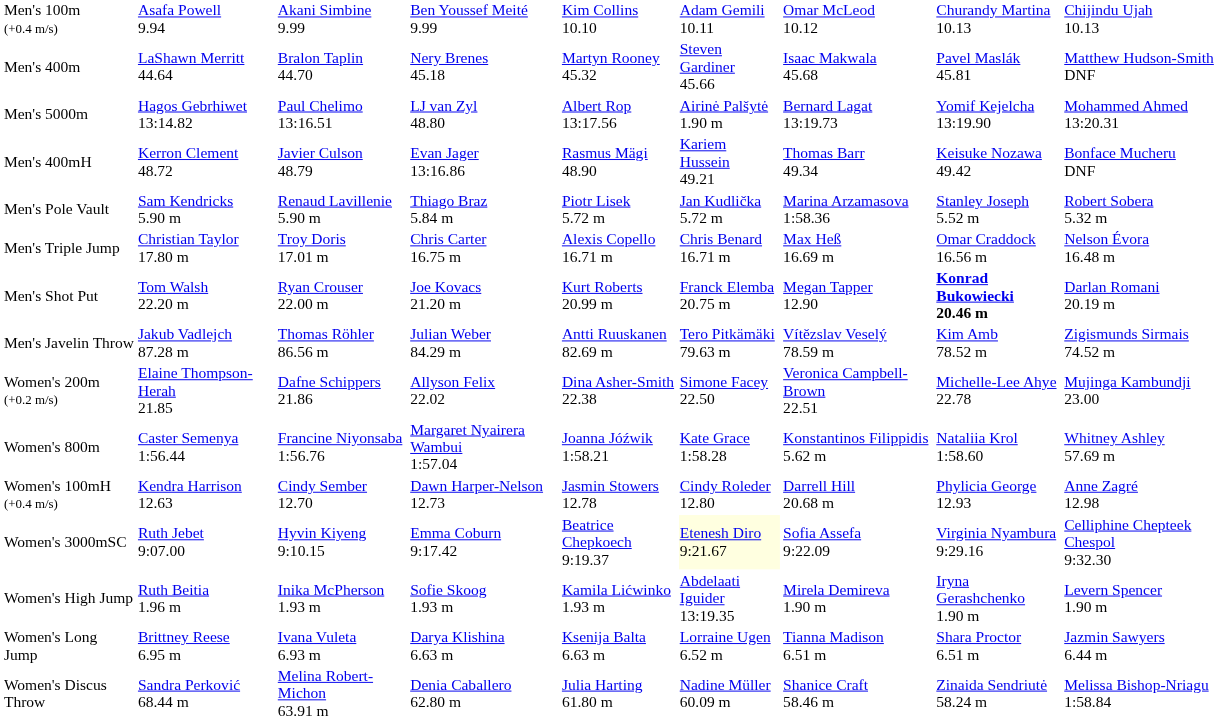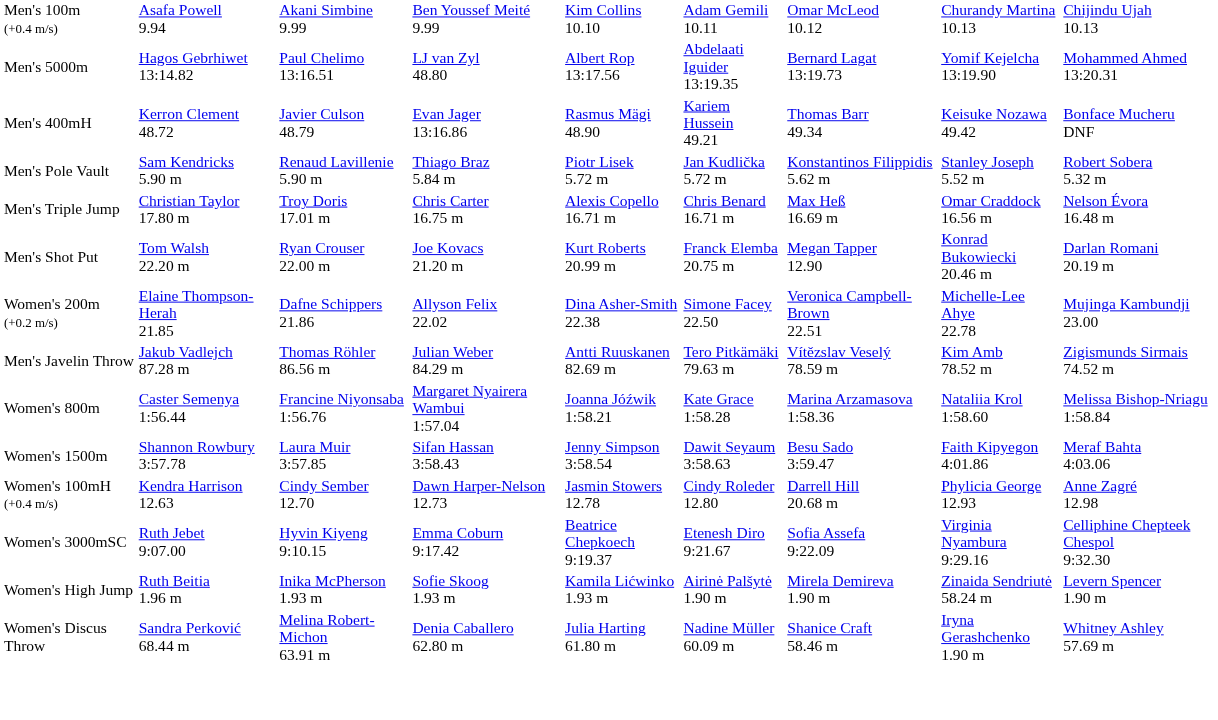 <table>
 <tr>
 <td>Men's 100m<br><small>(+0.4 m/s)</small></td>
 <td><a href='#'>Asafa Powell</a><br>  9.94</td>
 <td><a href='#'>Akani Simbine</a><br>  9.99</td>
 <td><a href='#'>Ben Youssef Meité</a><br>  9.99</td>
 <td><a href='#'>Kim Collins</a><br>  10.10</td>
 <td><a href='#'>Adam Gemili</a><br>  10.11</td>
 <td><a href='#'>Omar McLeod</a><br>  10.12</td>
 <td><a href='#'>Churandy Martina</a><br>  10.13</td>
 <td><a href='#'>Chijindu Ujah</a><br>  10.13</td>
 </tr>
 <tr>
-<td>Men's 400m</td>
-<td><a href='#'>LaShawn Merritt</a><br>  44.64</td>
-<td><a href='#'>Bralon Taplin</a><br>  44.70</td>
-<td><a href='#'>Nery Brenes</a><br>  45.18</td>
-<td><a href='#'>Martyn Rooney</a><br>  45.32</td>
-<td><a href='#'>Steven Gardiner</a><br>  45.66</td>
-<td><a href='#'>Isaac Makwala</a><br>  45.68</td>
-<td><a href='#'>Pavel Maslák</a><br>  45.81</td>
-<td><a href='#'>Matthew Hudson-Smith</a><br>  DNF</td>
-</tr>
-<tr>
 <td>Men's 5000m</td>
 <td><a href='#'>Hagos Gebrhiwet</a><br>  13:14.82</td>
 <td><a href='#'>Paul Chelimo</a><br>  13:16.51</td>
 <td><a href='#'>LJ van Zyl</a><br>  48.80</td>
 <td><a href='#'>Albert Rop</a><br>  13:17.56</td>
-<td><a href='#'>Airinė Palšytė</a><br>  1.90 m</td>
+<td><a href='#'>Abdelaati Iguider</a><br>  13:19.35</td>
 <td><a href='#'>Bernard Lagat</a><br>  13:19.73</td>
 <td><a href='#'>Yomif Kejelcha</a><br>  13:19.90</td>
 <td><a href='#'>Mohammed Ahmed</a><br>  13:20.31</td>
 </tr>
 <tr>
 <td>Men's 400mH</td>
 <td><a href='#'>Kerron Clement</a><br>  48.72</td>
 <td><a href='#'>Javier Culson</a><br>  48.79</td>
 <td><a href='#'>Evan Jager</a><br>  13:16.86</td>
 <td><a href='#'>Rasmus Mägi</a><br>  48.90</td>
 <td><a href='#'>Kariem Hussein</a><br>  49.21</td>
 <td><a href='#'>Thomas Barr</a><br>  49.34</td>
 <td><a href='#'>Keisuke Nozawa</a><br>  49.42</td>
 <td><a href='#'>Bonface Mucheru</a><br>  DNF</td>
 </tr>
 <tr>
 <td>Men's Pole Vault</td>
 <td><a href='#'>Sam Kendricks</a><br>  5.90 m</td>
 <td><a href='#'>Renaud Lavillenie</a><br>  5.90 m</td>
 <td><a href='#'>Thiago Braz</a><br>  5.84 m</td>
 <td><a href='#'>Piotr Lisek</a><br>  5.72 m</td>
 <td><a href='#'>Jan Kudlička</a><br>  5.72 m</td>
-<td><a href='#'>Marina Arzamasova</a><br>  1:58.36</td>
+<td><a href='#'>Konstantinos Filippidis</a><br>  5.62 m</td>
 <td><a href='#'>Stanley Joseph</a><br>  5.52 m</td>
 <td><a href='#'>Robert Sobera</a><br>  5.32 m</td>
 </tr>
 <tr>
 <td>Men's Triple Jump</td>
 <td><a href='#'>Christian Taylor</a><br>  17.80 m</td>
 <td><a href='#'>Troy Doris</a><br>  17.01 m</td>
 <td><a href='#'>Chris Carter</a><br>  16.75 m</td>
 <td><a href='#'>Alexis Copello</a><br>  16.71 m</td>
 <td><a href='#'>Chris Benard</a><br>  16.71 m</td>
 <td><a href='#'>Max Heß</a><br>  16.69 m</td>
 <td><a href='#'>Omar Craddock</a><br>  16.56 m</td>
 <td><a href='#'>Nelson Évora</a><br>  16.48 m</td>
 </tr>
 <tr>
 <td>Men's Shot Put</td>
 <td><a href='#'>Tom Walsh</a><br>  22.20 m</td>
 <td><a href='#'>Ryan Crouser</a><br>  22.00 m</td>
 <td><a href='#'>Joe Kovacs</a><br>  21.20 m</td>
 <td><a href='#'>Kurt Roberts</a><br>  20.99 m</td>
 <td><a href='#'>Franck Elemba</a><br>  20.75 m</td>
 <td><a href='#'>Megan Tapper</a><br>  12.90</td>
-<td><strong><a href='#'>Konrad Bukowiecki</a><br>  20.46 m</strong></td>
+<td><a href='#'>Konrad Bukowiecki</a><br>  20.46 m</td>
 <td><a href='#'>Darlan Romani</a><br>  20.19 m</td>
+</tr>
+<tr>
+<td>Women's 200m<br><small>(+0.2 m/s)</small></td>
+<td><a href='#'>Elaine Thompson-Herah</a><br>  21.85</td>
+<td><a href='#'>Dafne Schippers</a><br>  21.86</td>
+<td><a href='#'>Allyson Felix</a><br>  22.02</td>
+<td><a href='#'>Dina Asher-Smith</a><br>  22.38</td>
+<td><a href='#'>Simone Facey</a><br>  22.50</td>
+<td><a href='#'>Veronica Campbell-Brown</a><br>  22.51</td>
+<td><a href='#'>Michelle-Lee Ahye</a><br>  22.78</td>
+<td><a href='#'>Mujinga Kambundji</a><br>  23.00</td>
 </tr>
 <tr>
 <td>Men's Javelin Throw</td>
 <td><a href='#'>Jakub Vadlejch</a><br>  87.28 m</td>
 <td><a href='#'>Thomas Röhler</a><br>  86.56 m</td>
 <td><a href='#'>Julian Weber</a><br>  84.29 m</td>
 <td><a href='#'>Antti Ruuskanen</a><br>  82.69 m</td>
 <td><a href='#'>Tero Pitkämäki</a><br>  79.63 m</td>
 <td><a href='#'>Vítězslav Veselý</a><br>  78.59 m</td>
 <td><a href='#'>Kim Amb</a><br>  78.52 m</td>
 <td><a href='#'>Zigismunds Sirmais</a><br>  74.52 m</td>
 </tr>
 <tr>
-<td>Women's 200m<br><small>(+0.2 m/s)</small></td>
-<td><a href='#'>Elaine Thompson-Herah</a><br>  21.85</td>
-<td><a href='#'>Dafne Schippers</a><br>  21.86</td>
-<td><a href='#'>Allyson Felix</a><br>  22.02</td>
-<td><a href='#'>Dina Asher-Smith</a><br>  22.38</td>
-<td><a href='#'>Simone Facey</a><br>  22.50</td>
-<td><a href='#'>Veronica Campbell-Brown</a><br>  22.51</td>
-<td><a href='#'>Michelle-Lee Ahye</a><br>  22.78</td>
-<td><a href='#'>Mujinga Kambundji</a><br>  23.00</td>
-</tr>
-<tr>
 <td>Women's 800m</td>
 <td><a href='#'>Caster Semenya</a><br>  1:56.44</td>
 <td><a href='#'>Francine Niyonsaba</a><br>  1:56.76</td>
 <td><a href='#'>Margaret Nyairera Wambui</a><br>  1:57.04</td>
 <td><a href='#'>Joanna Jóźwik</a><br>  1:58.21</td>
 <td><a href='#'>Kate Grace</a><br>  1:58.28</td>
-<td><a href='#'>Konstantinos Filippidis</a><br>  5.62 m</td>
+<td><a href='#'>Marina Arzamasova</a><br>  1:58.36</td>
 <td><a href='#'>Natalіia Krol</a><br>  1:58.60</td>
-<td><a href='#'>Whitney Ashley</a><br>  57.69 m</td>
+<td><a href='#'>Melissa Bishop-Nriagu</a><br>  1:58.84</td>
+</tr>
+<tr>
+<td>Women's 1500m</td>
+<td><a href='#'>Shannon Rowbury</a><br>  3:57.78</td>
+<td><a href='#'>Laura Muir</a><br>  3:57.85</td>
+<td><a href='#'>Sifan Hassan</a><br>  3:58.43</td>
+<td><a href='#'>Jenny Simpson</a><br>  3:58.54</td>
+<td><a href='#'>Dawit Seyaum</a><br>  3:58.63</td>
+<td><a href='#'>Besu Sado</a><br>  3:59.47</td>
+<td><a href='#'>Faith Kipyegon</a><br>  4:01.86</td>
+<td><a href='#'>Meraf Bahta</a><br>  4:03.06</td>
 </tr>
 <tr>
 <td>Women's 100mH<br><small>(+0.4 m/s)</small></td>
 <td><a href='#'>Kendra Harrison</a><br>  12.63</td>
 <td><a href='#'>Cindy Sember</a><br>  12.70</td>
 <td><a href='#'>Dawn Harper-Nelson</a><br>  12.73</td>
 <td><a href='#'>Jasmin Stowers</a><br>  12.78</td>
 <td><a href='#'>Cindy Roleder</a><br>  12.80</td>
 <td><a href='#'>Darrell Hill</a><br>  20.68 m</td>
 <td><a href='#'>Phylicia George</a><br>  12.93</td>
 <td><a href='#'>Anne Zagré</a><br>  12.98</td>
 </tr>
 <tr>
 <td>Women's 3000mSC</td>
 <td><a href='#'>Ruth Jebet</a><br>  9:07.00</td>
 <td><a href='#'>Hyvin Kiyeng</a><br>  9:10.15</td>
 <td><a href='#'>Emma Coburn</a><br>  9:17.42</td>
 <td><a href='#'>Beatrice Chepkoech</a><br>  9:19.37</td>
-<td style="background: lightyellow;"><a href='#'>Etenesh Diro</a><br>  9:21.67</td>
+<td><a href='#'>Etenesh Diro</a><br>  9:21.67</td>
 <td><a href='#'>Sofia Assefa</a><br>  9:22.09</td>
 <td><a href='#'>Virginia Nyambura</a><br>  9:29.16</td>
 <td><a href='#'>Celliphine Chepteek Chespol</a><br>  9:32.30</td>
 </tr>
 <tr>
 <td>Women's High Jump</td>
 <td><a href='#'>Ruth Beitia</a><br>  1.96 m</td>
 <td><a href='#'>Inika McPherson</a><br>  1.93 m</td>
 <td><a href='#'>Sofie Skoog</a><br>  1.93 m</td>
 <td><a href='#'>Kamila Lićwinko</a><br>  1.93 m</td>
-<td><a href='#'>Abdelaati Iguider</a><br>  13:19.35</td>
+<td><a href='#'>Airinė Palšytė</a><br>  1.90 m</td>
 <td><a href='#'>Mirela Demireva</a><br>  1.90 m</td>
-<td><a href='#'>Iryna Gerashchenko</a><br>  1.90 m</td>
+<td><a href='#'>Zinaida Sendriutė</a><br>  58.24 m</td>
 <td><a href='#'>Levern Spencer</a><br>  1.90 m</td>
-</tr>
-<tr>
-<td>Women's Long Jump</td>
-<td><a href='#'>Brittney Reese</a><br>  6.95 m</td>
-<td><a href='#'>Ivana Vuleta</a><br>  6.93 m</td>
-<td><a href='#'>Darya Klishina</a><br>  6.63 m</td>
-<td><a href='#'>Ksenija Balta</a><br>  6.63 m</td>
-<td><a href='#'>Lorraine Ugen</a><br>  6.52 m</td>
-<td><a href='#'>Tianna Madison</a><br>  6.51 m</td>
-<td><a href='#'>Shara Proctor</a><br>  6.51 m</td>
-<td><a href='#'>Jazmin Sawyers</a><br>  6.44 m</td>
 </tr>
 <tr>
 <td>Women's Discus Throw</td>
 <td><a href='#'>Sandra Perković</a><br>  68.44 m</td>
 <td><a href='#'>Melina Robert-Michon</a><br>  63.91 m</td>
 <td><a href='#'>Denia Caballero</a><br>  62.80 m</td>
 <td><a href='#'>Julia Harting</a><br>  61.80 m</td>
 <td><a href='#'>Nadine Müller</a><br>  60.09 m</td>
 <td><a href='#'>Shanice Craft</a><br>  58.46 m</td>
-<td><a href='#'>Zinaida Sendriutė</a><br>  58.24 m</td>
-<td><a href='#'>Melissa Bishop-Nriagu</a><br>  1:58.84</td>
+<td><a href='#'>Iryna Gerashchenko</a><br>  1.90 m</td>
+<td><a href='#'>Whitney Ashley</a><br>  57.69 m</td>
 </tr>
 </table>
